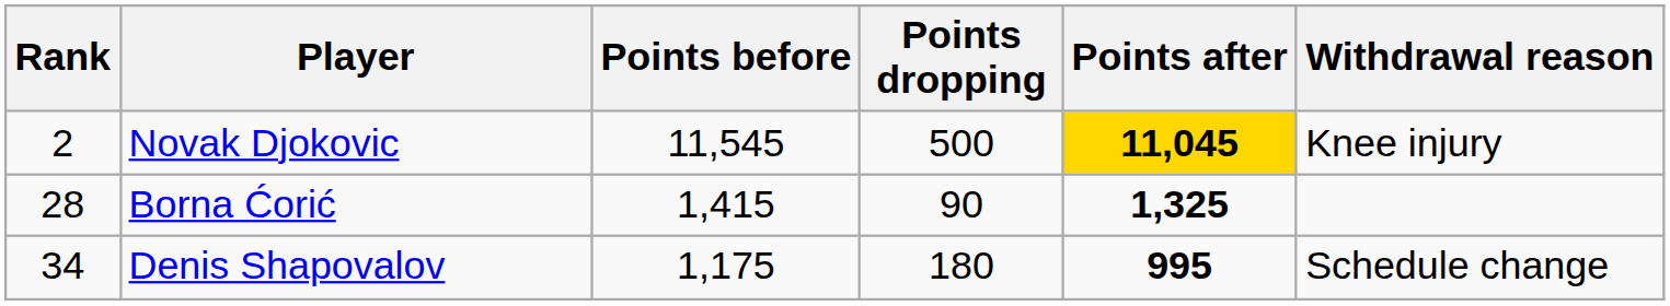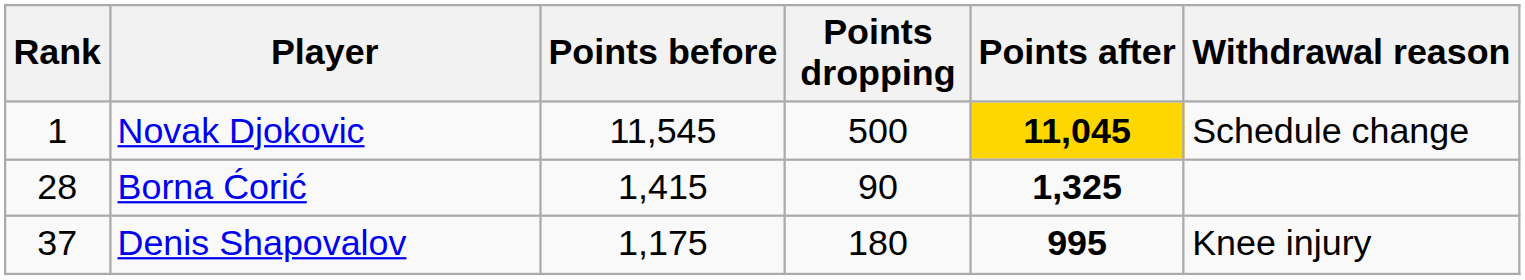 <table class="wikitable sortable">
 <tr>
 <th>Rank</th>
 <th style="width:185px;">Player</th>
 <th>Points before</th>
 <th style="width:75px;">Points dropping</th>
 <th>Points after</th>
 <th>Withdrawal reason</th>
 </tr>
 <tr>
-<td style="text-align:center;">2</td>
+<td style="text-align:center;">1</td>
 <td> <a href='#'>Novak Djokovic</a></td>
 <td style="text-align:center;">11,545 </td>
 <td style="text-align:center;">500</td>
 <td style="background: gold; text-align:center;"><strong>11,045</strong></td>
-<td>Knee injury</td>
+<td>Schedule change</td>
 </tr>
 <tr>
 <td style="text-align:center;">28</td>
 <td> <a href='#'>Borna Ćorić</a></td>
 <td style="text-align:center;">1,415</td>
 <td style="text-align:center;">90</td>
 <td style="text-align:center;"><strong>1,325</strong></td>
 <td></td>
 </tr>
 <tr>
-<td style="text-align:center;">34 </td>
+<td style="text-align:center;">37 </td>
 <td> <a href='#'>Denis Shapovalov</a></td>
 <td style="text-align:center;">1,175</td>
 <td style="text-align:center;">180</td>
 <td style="text-align:center;"><strong>995</strong></td>
-<td>Schedule change</td>
+<td>Knee injury</td>
 </tr>
 </table>
